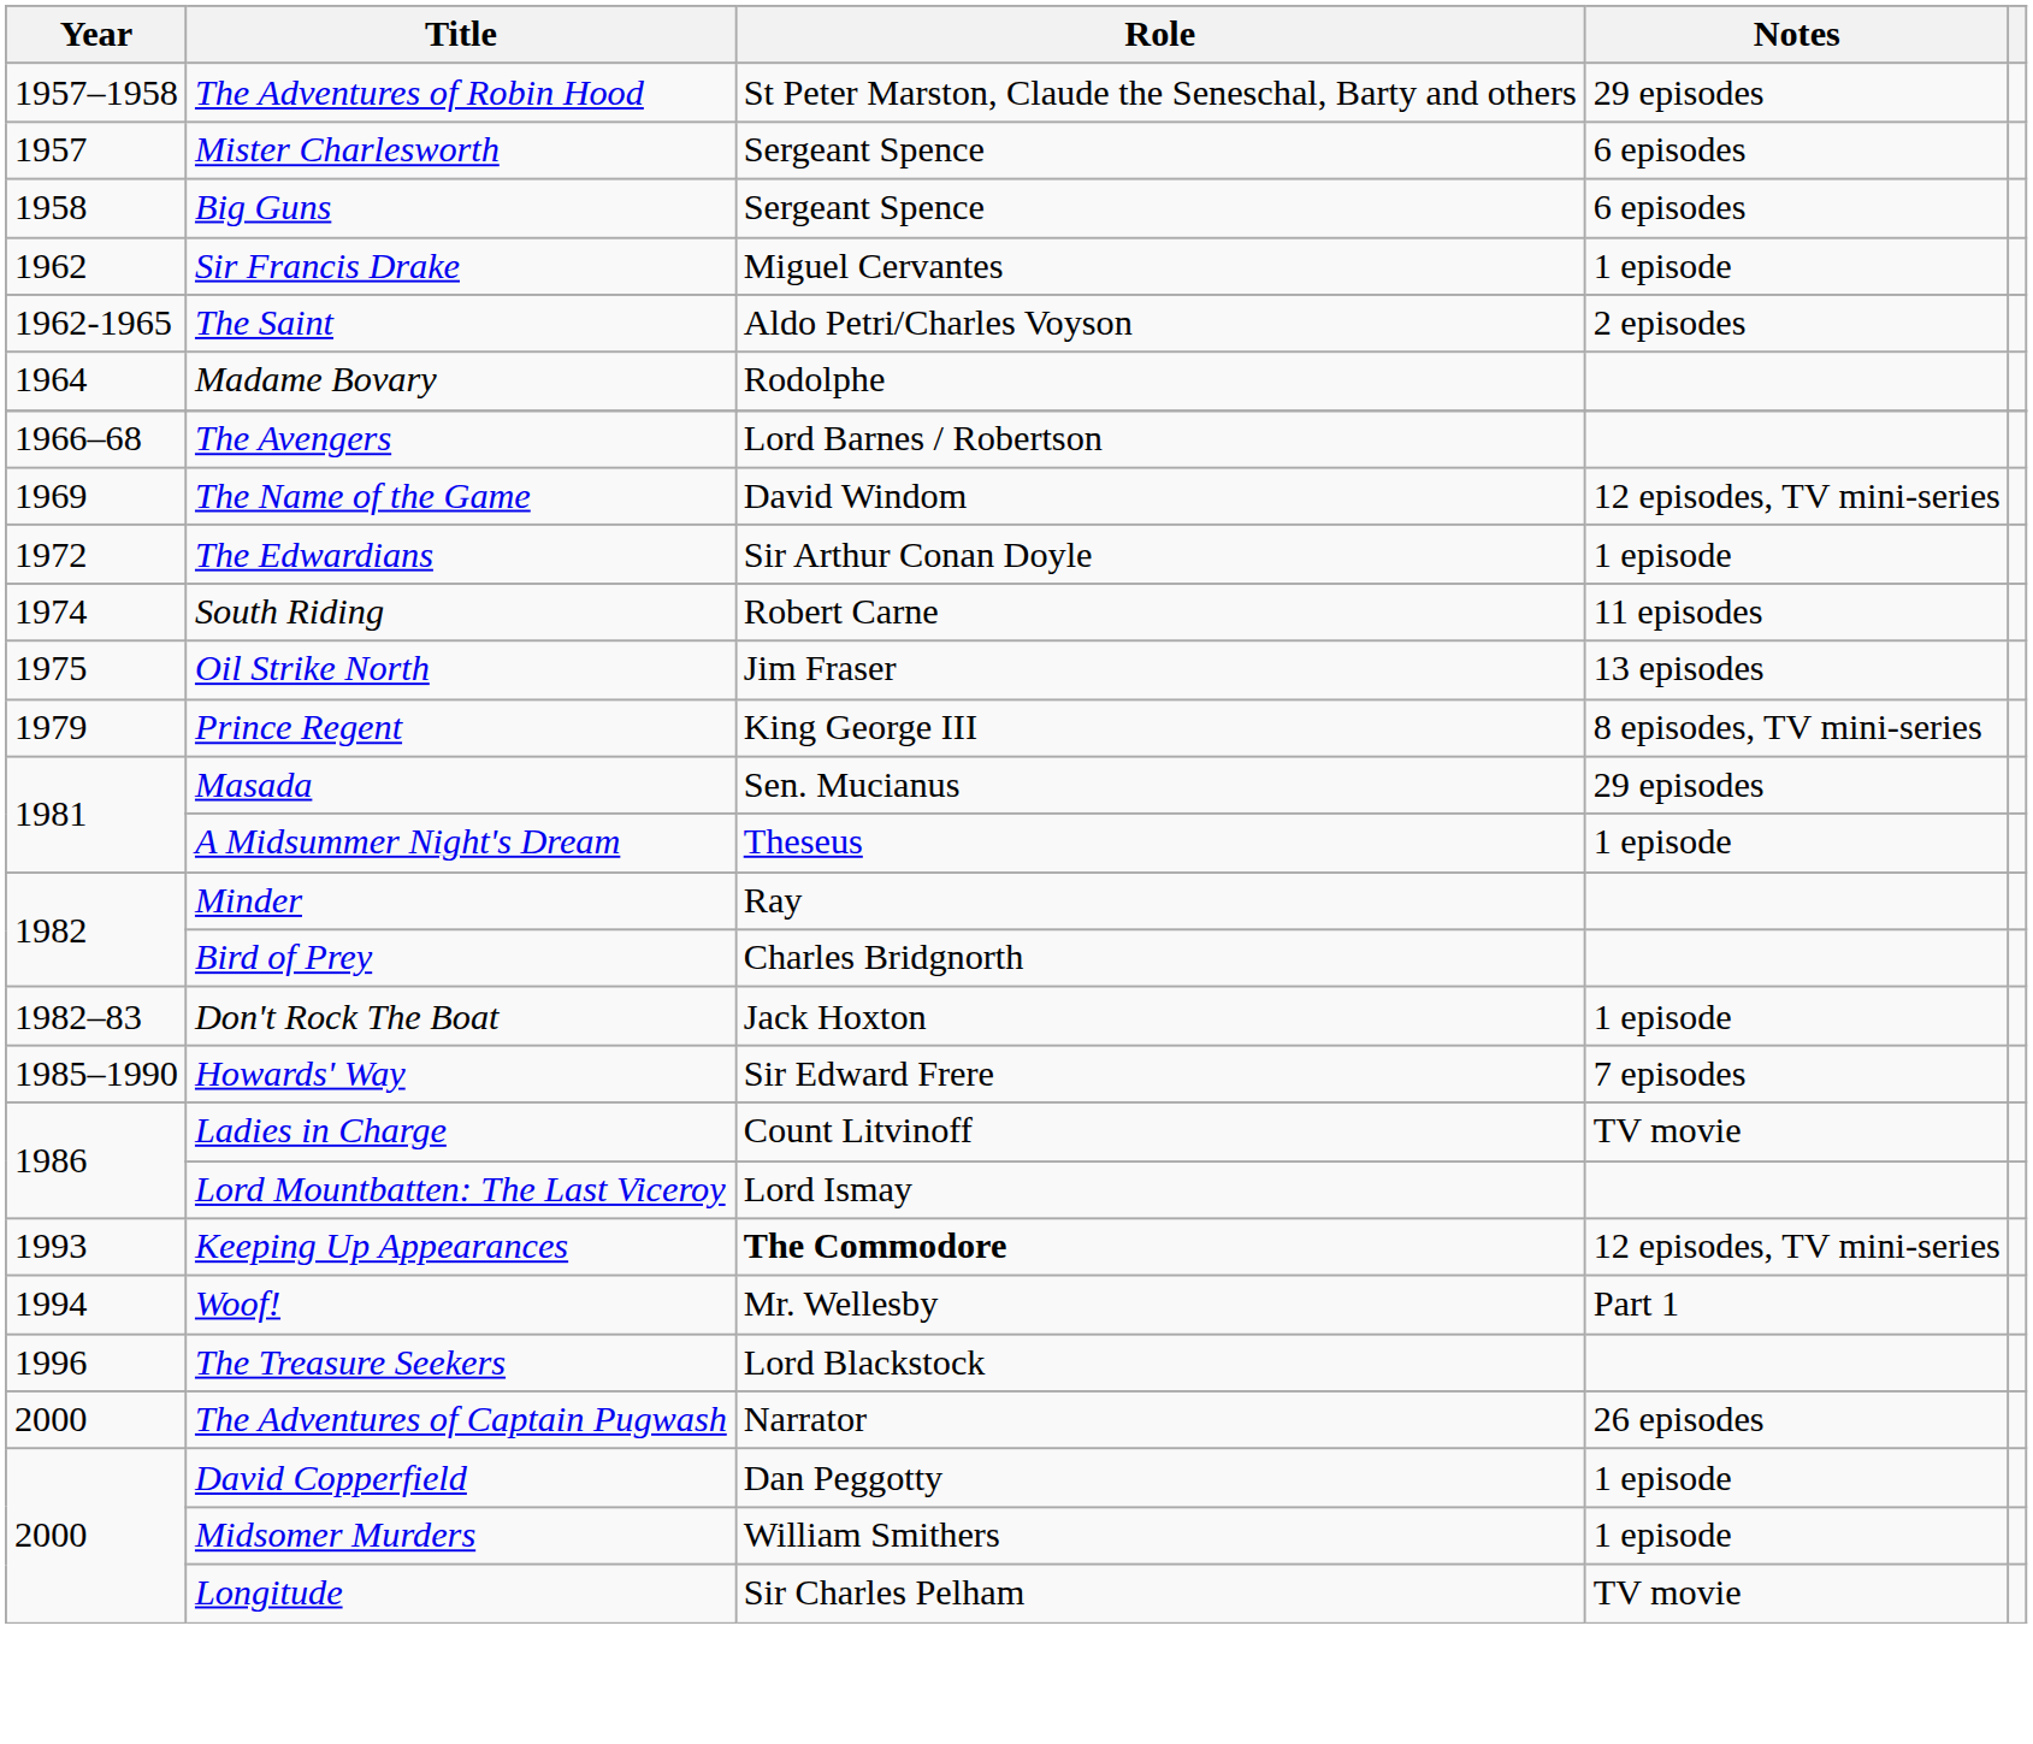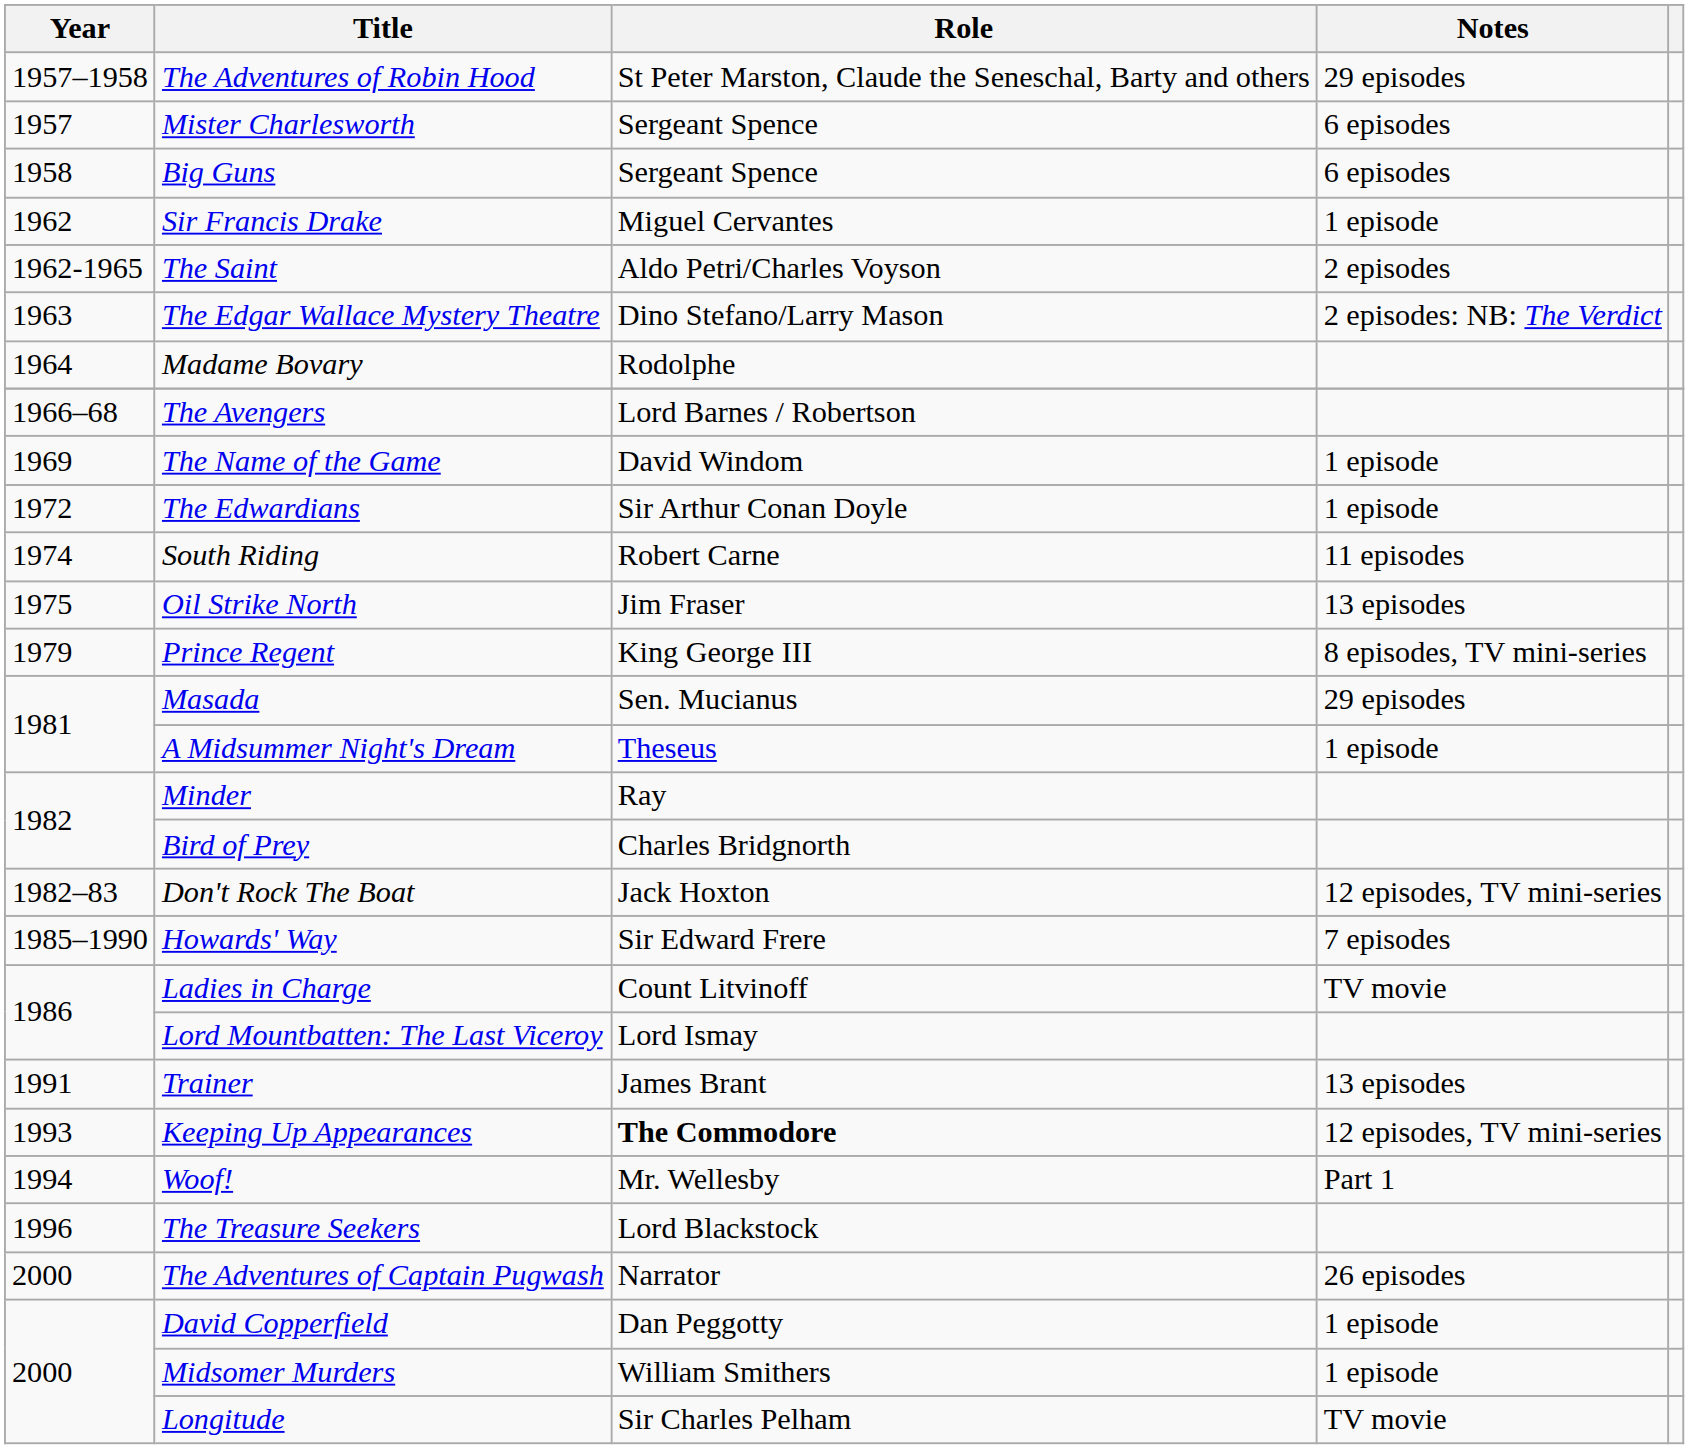 <table class="wikitable sortable">
 <tr>
 <th>Year</th>
 <th>Title</th>
 <th>Role</th>
 <th>Notes</th>
 <th></th>
 </tr>
 <tr>
 <td>1957–1958</td>
 <td><em><a href='#'>The Adventures of Robin Hood</a></em></td>
 <td>St Peter Marston, Claude the Seneschal, Barty and others</td>
 <td>29 episodes</td>
 <td></td>
 </tr>
 <tr>
 <td>1957</td>
 <td><em><a href='#'>Mister Charlesworth</a></em></td>
 <td>Sergeant Spence</td>
 <td>6 episodes</td>
 <td></td>
 </tr>
 <tr>
 <td>1958</td>
 <td><em><a href='#'>Big Guns</a></em></td>
 <td>Sergeant Spence</td>
 <td>6 episodes</td>
 <td></td>
 </tr>
 <tr>
 <td>1962</td>
 <td><em><a href='#'>Sir Francis Drake</a></em></td>
 <td>Miguel Cervantes</td>
 <td>1 episode</td>
 <td></td>
 </tr>
 <tr>
 <td>1962-1965</td>
 <td><em><a href='#'>The Saint</a></em></td>
 <td>Aldo Petri/Charles Voyson</td>
 <td>2 episodes</td>
 <td></td>
 </tr>
 <tr>
+<td>1963</td>
+<td><em><a href='#'>The Edgar Wallace Mystery Theatre</a></em></td>
+<td>Dino Stefano/Larry Mason</td>
+<td>2 episodes: NB: <em><a href='#'>The Verdict</a></em></td>
+<td></td>
+</tr>
+<tr>
 <td>1964</td>
 <td><em>Madame Bovary</em></td>
 <td>Rodolphe</td>
 <td></td>
 <td></td>
 </tr>
 <tr>
 </tr>
 <tr>
 <td>1966–68</td>
 <td><em><a href='#'>The Avengers</a></em></td>
 <td>Lord Barnes / Robertson</td>
 <td></td>
 <td></td>
 </tr>
 <tr>
 <td>1969</td>
 <td><em><a href='#'>The Name of the Game</a></em></td>
 <td>David Windom</td>
-<td>12 episodes, TV mini-series</td>
+<td>1 episode</td>
 <td></td>
 </tr>
 <tr>
 <td>1972</td>
 <td><em><a href='#'>The Edwardians</a></em></td>
 <td>Sir Arthur Conan Doyle</td>
 <td>1 episode</td>
 <td></td>
 </tr>
 <tr>
 <td>1974</td>
 <td><em>South Riding</em></td>
 <td>Robert Carne</td>
 <td>11 episodes</td>
 <td></td>
 </tr>
 <tr>
 <td>1975</td>
 <td><em><a href='#'>Oil Strike North</a></em></td>
 <td>Jim Fraser</td>
 <td>13 episodes</td>
 <td></td>
 </tr>
 <tr>
 <td>1979</td>
 <td><em><a href='#'>Prince Regent</a></em></td>
 <td>King George III</td>
 <td>8 episodes, TV mini-series</td>
 <td></td>
 </tr>
 <tr>
 <td rowspan="2">1981</td>
 <td><em><a href='#'>Masada</a></em></td>
 <td>Sen. Mucianus</td>
 <td>29 episodes</td>
 <td></td>
 </tr>
 <tr>
 <td><em><a href='#'>A Midsummer Night's Dream</a></em></td>
 <td><a href='#'>Theseus</a></td>
 <td>1 episode</td>
 <td></td>
 </tr>
 <tr>
 <td rowspan="2">1982</td>
 <td><em><a href='#'>Minder</a></em></td>
 <td>Ray</td>
 <td></td>
 <td></td>
 </tr>
 <tr>
 <td><em><a href='#'>Bird of Prey</a></em></td>
 <td>Charles Bridgnorth</td>
 <td></td>
 <td></td>
 </tr>
 <tr>
 <td>1982–83</td>
 <td><em>Don't Rock The Boat</em></td>
 <td>Jack Hoxton</td>
-<td>1 episode</td>
+<td>12 episodes, TV mini-series</td>
 <td></td>
 </tr>
 <tr>
 <td>1985–1990</td>
 <td><em><a href='#'>Howards' Way</a></em></td>
 <td>Sir Edward Frere</td>
 <td>7 episodes</td>
 <td></td>
 </tr>
 <tr>
 <td rowspan="2">1986</td>
 <td><em><a href='#'>Ladies in Charge</a></em></td>
 <td>Count Litvinoff</td>
 <td>TV movie</td>
 <td></td>
 </tr>
 <tr>
 <td><em><a href='#'>Lord Mountbatten: The Last Viceroy</a></em></td>
 <td>Lord Ismay</td>
 <td></td>
+<td></td>
+</tr>
+<tr>
+<td>1991</td>
+<td><em><a href='#'>Trainer</a></em></td>
+<td>James Brant</td>
+<td>13 episodes</td>
 <td></td>
 </tr>
 <tr>
 <td>1993</td>
 <td><em><a href='#'>Keeping Up Appearances</a></em></td>
 <td><strong>The Commodore</strong></td>
 <td>12 episodes, TV mini-series</td>
 <td></td>
 </tr>
 <tr>
 <td>1994</td>
 <td><em><a href='#'>Woof!</a></em></td>
 <td>Mr. Wellesby</td>
 <td>Part 1</td>
 <td></td>
 </tr>
 <tr>
 <td>1996</td>
 <td><em><a href='#'>The Treasure Seekers</a></em></td>
 <td>Lord Blackstock</td>
 <td></td>
 <td></td>
 </tr>
 <tr>
 <td>2000</td>
 <td><em><a href='#'>The Adventures of Captain Pugwash</a></em></td>
 <td>Narrator</td>
 <td>26 episodes</td>
 <td></td>
 </tr>
 <tr>
 <td rowspan="3">2000</td>
 <td><em><a href='#'>David Copperfield</a></em></td>
 <td>Dan Peggotty</td>
 <td>1 episode</td>
 <td></td>
 </tr>
 <tr>
 <td><em><a href='#'>Midsomer Murders</a></em></td>
 <td>William Smithers</td>
 <td>1 episode</td>
 <td></td>
 </tr>
 <tr>
 <td><em><a href='#'>Longitude</a></em></td>
 <td>Sir Charles Pelham</td>
 <td>TV movie</td>
 <td></td>
 </tr>
 </table>
